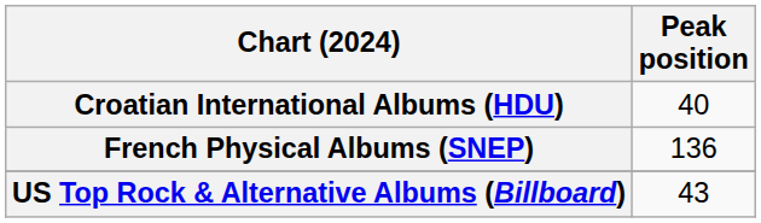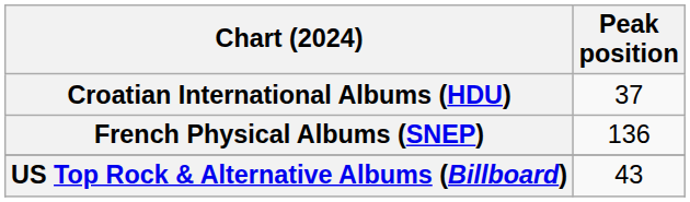 <table class="wikitable sortable plainrowheaders" style="text-align:center">
 <tr>
 <th scope="col">Chart (2024)</th>
 <th scope="col">Peak<br>position</th>
 </tr>
 <tr>
 <th scope="row">Croatian International Albums (<a href='#'>HDU</a>)</th>
-<td>40</td>
+<td>37</td>
 </tr>
 <tr>
 <th scope="row">French Physical Albums (<a href='#'>SNEP</a>)</th>
 <td>136</td>
 </tr>
 <tr>
 </tr>
 <tr>
 </tr>
 <tr>
 </tr>
 <tr>
 </tr>
 <tr>
 <th scope="row">US <a href='#'>Top Rock & Alternative Albums</a> (<em><a href='#'>Billboard</a></em>)</th>
 <td>43</td>
 </tr>
 </table>
